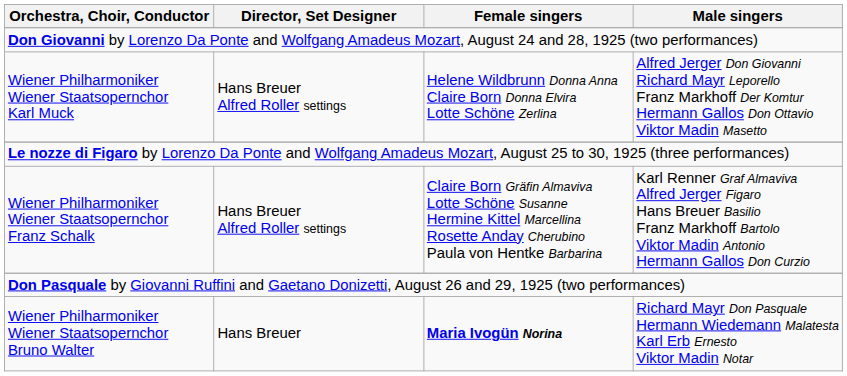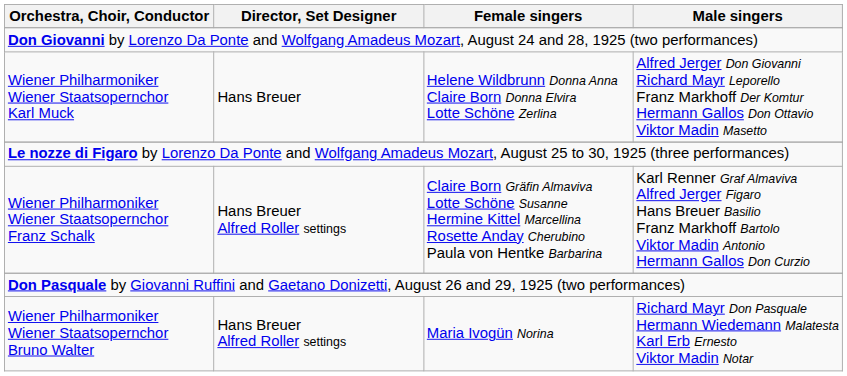 <table class="wikitable toptextcells">
 <tr class="hintergrundfarbe5">
 <th style="width:25%;">Orchestra, Choir, Conductor</th>
 <th style="width:25%;">Director, Set Designer</th>
 <th style="width:25%;">Female singers</th>
 <th style="width:25%;">Male singers</th>
 </tr>
 <tr>
 </tr>
 <tr class="hintergrundfarbe8">
 <td colspan="9"><strong><a href='#'>Don Giovanni</a></strong> by <a href='#'>Lorenzo Da Ponte</a> and <a href='#'>Wolfgang Amadeus Mozart</a>, August 24 and 28, 1925 (two performances)</td>
 </tr>
 <tr>
 <td><a href='#'>Wiener Philharmoniker</a><br><a href='#'>Wiener Staatsopernchor</a><br><a href='#'>Karl Muck</a></td>
-<td>Hans Breuer<br><a href='#'>Alfred Roller</a> <small>settings</small></td>
+<td>Hans Breuer</td>
 <td><a href='#'>Helene Wildbrunn</a> <small><em>Donna Anna</em></small><br><a href='#'>Claire Born</a> <small><em>Donna Elvira</em></small><br><a href='#'>Lotte Schöne</a> <small><em>Zerlina</em></small></td>
 <td><a href='#'>Alfred Jerger</a> <small><em>Don Giovanni</em></small><br><a href='#'>Richard Mayr</a> <small><em>Leporello</em></small><br>Franz Markhoff <small><em>Der Komtur</em></small><br><a href='#'>Hermann Gallos</a> <small><em>Don Ottavio</em></small><br><a href='#'>Viktor Madin</a> <small><em>Masetto</em></small></td>
 </tr>
 <tr>
 </tr>
 <tr class="hintergrundfarbe8">
 <td colspan="9"><strong><a href='#'>Le nozze di Figaro</a></strong> by <a href='#'>Lorenzo Da Ponte</a> and <a href='#'>Wolfgang Amadeus Mozart</a>, August 25 to 30, 1925 (three performances)</td>
 </tr>
 <tr>
 <td><a href='#'>Wiener Philharmoniker</a><br><a href='#'>Wiener Staatsopernchor</a><br><a href='#'>Franz Schalk</a></td>
 <td>Hans Breuer<br><a href='#'>Alfred Roller</a> <small>settings</small></td>
 <td><a href='#'>Claire Born</a> <small><em>Gräfin Almaviva</em></small><br><a href='#'>Lotte Schöne</a> <small><em>Susanne</em></small><br><a href='#'>Hermine Kittel</a> <small><em>Marcellina</em></small><br><a href='#'>Rosette Anday</a> <small><em>Cherubino</em></small><br>Paula von Hentke <small><em>Barbarina</em></small></td>
 <td>Karl Renner <small><em> Graf Almaviva</em></small><br><a href='#'>Alfred Jerger</a> <small><em>Figaro</em></small><br>Hans Breuer <small><em>Basilio</em></small><br>Franz Markhoff <small><em>Bartolo</em></small><br><a href='#'>Viktor Madin</a> <small><em>Antonio</em></small><br><a href='#'>Hermann Gallos</a> <small><em>Don Curzio</em></small></td>
 </tr>
 <tr>
 </tr>
 <tr class="hintergrundfarbe8">
 <td colspan="9"><strong><a href='#'>Don Pasquale</a></strong> by <a href='#'>Giovanni Ruffini</a> and <a href='#'>Gaetano Donizetti</a>, August 26 and 29, 1925 (two performances)</td>
 </tr>
 <tr>
 <td><a href='#'>Wiener Philharmoniker</a><br><a href='#'>Wiener Staatsopernchor</a><br><a href='#'>Bruno Walter</a></td>
-<td>Hans Breuer</td>
-<td><strong><a href='#'>Maria Ivogün</a> <small><em>Norina</em></small></strong></td>
+<td>Hans Breuer<br><a href='#'>Alfred Roller</a> <small>settings</small></td>
+<td><a href='#'>Maria Ivogün</a> <small><em>Norina</em></small></td>
 <td><a href='#'>Richard Mayr</a> <small><em>Don Pasquale</em></small><br><a href='#'>Hermann Wiedemann</a> <small><em>Malatesta</em></small><br><a href='#'>Karl Erb</a> <small><em>Ernesto</em></small><br><a href='#'>Viktor Madin</a> <small><em>Notar</em></small></td>
 </tr>
 </table>
